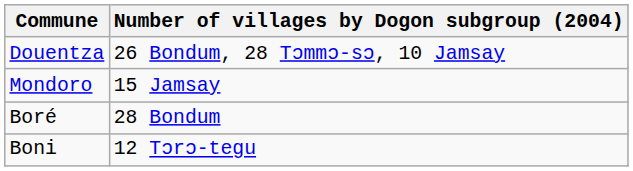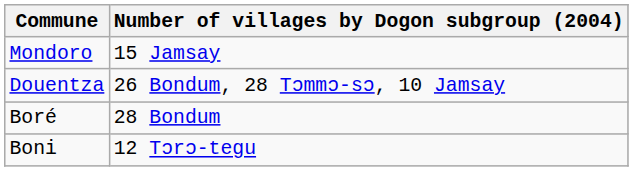 <table class="wikitable">
 <tr>
 <th>Commune</th>
 <th>Number of villages by Dogon subgroup (2004)</th>
 </tr>
 <tr>
+<td><a href='#'>Mondoro</a></td>
+<td>15 <a href='#'>Jamsay</a></td>
+</tr>
+<tr>
 <td><a href='#'>Douentza</a></td>
 <td>26 <a href='#'>Bondum</a>, 28 <a href='#'>Tɔmmɔ-sɔ</a>, 10 <a href='#'>Jamsay</a></td>
-</tr>
-<tr>
-<td><a href='#'>Mondoro</a></td>
-<td>15 <a href='#'>Jamsay</a></td>
 </tr>
 <tr>
 <td>Boré</td>
 <td>28 <a href='#'>Bondum</a></td>
 </tr>
 <tr>
 <td>Boni</td>
 <td>12 <a href='#'>Tɔrɔ-tegu</a></td>
 </tr>
 </table>
